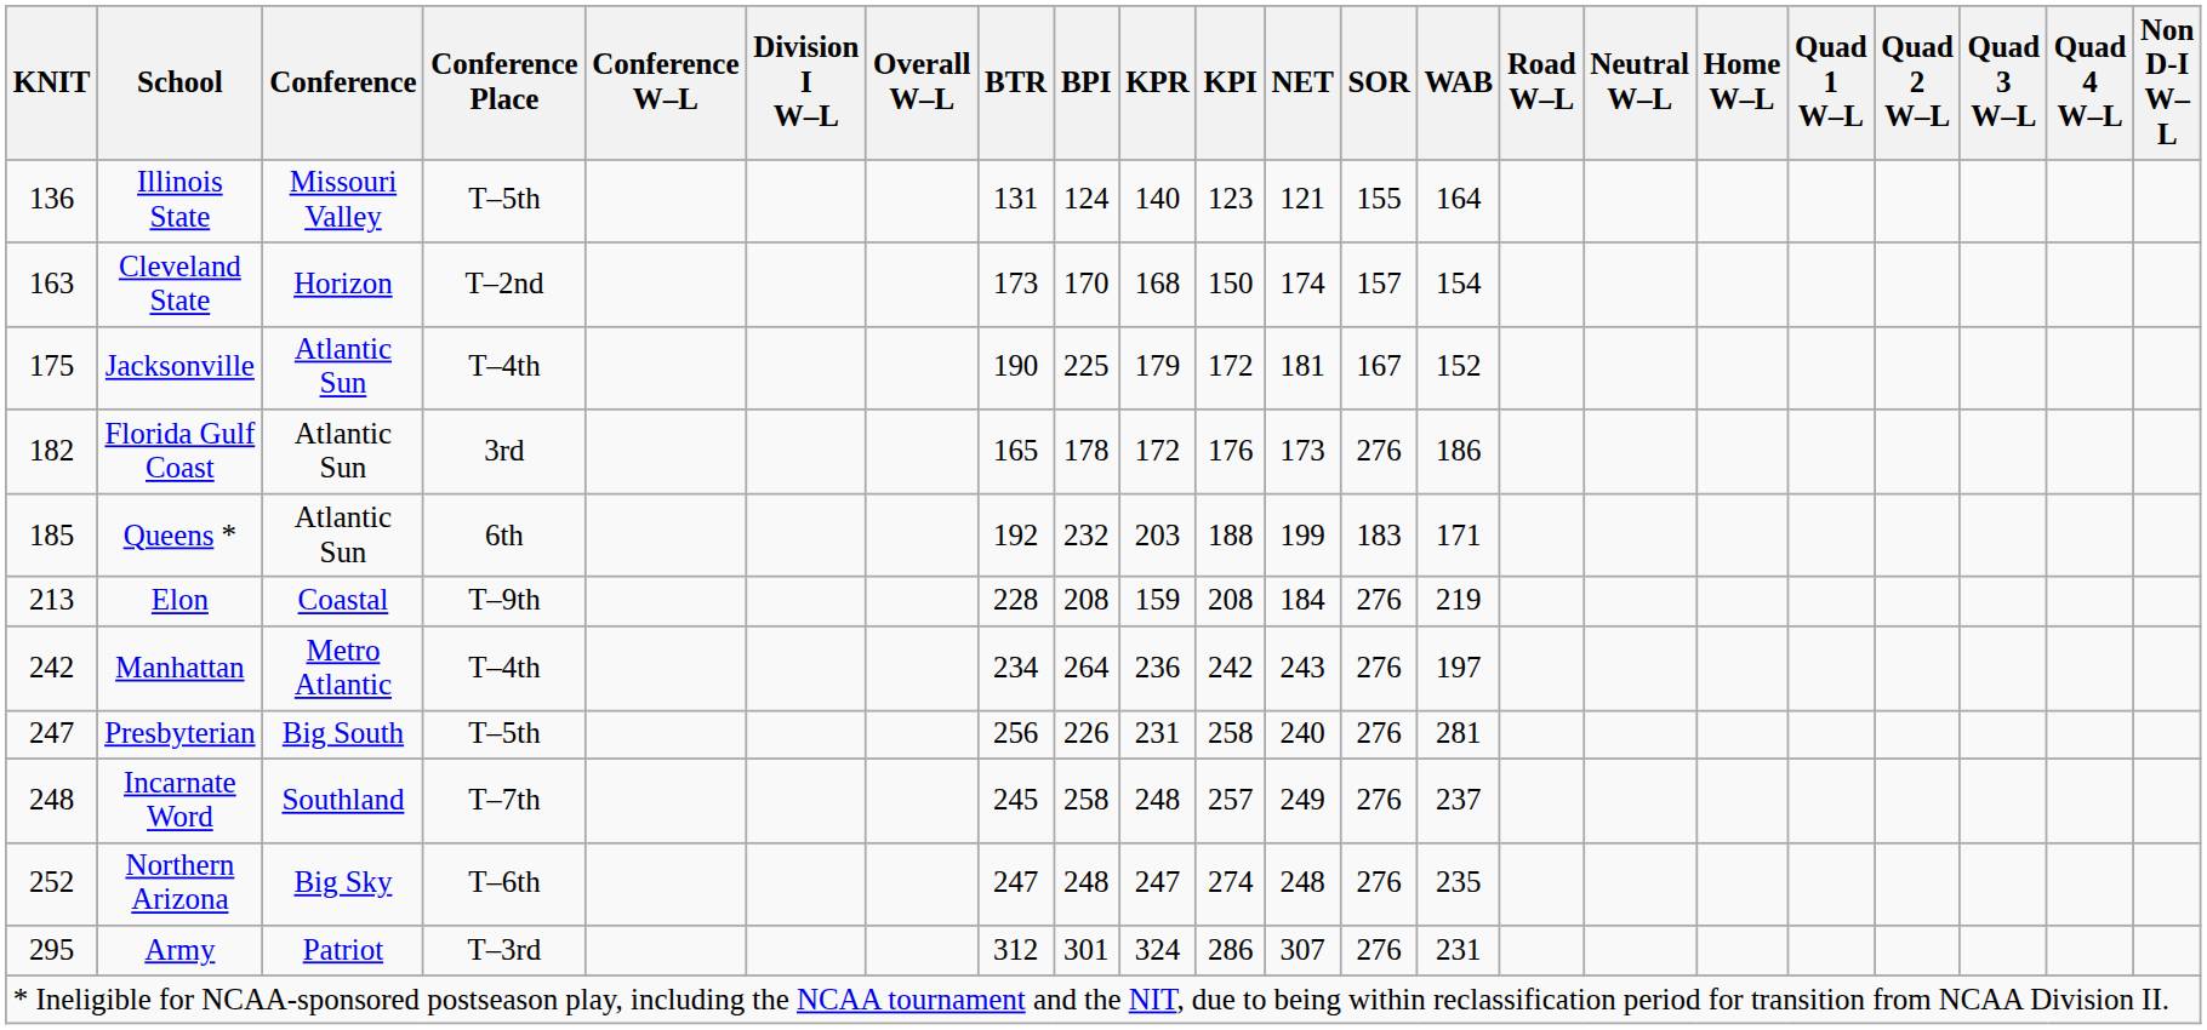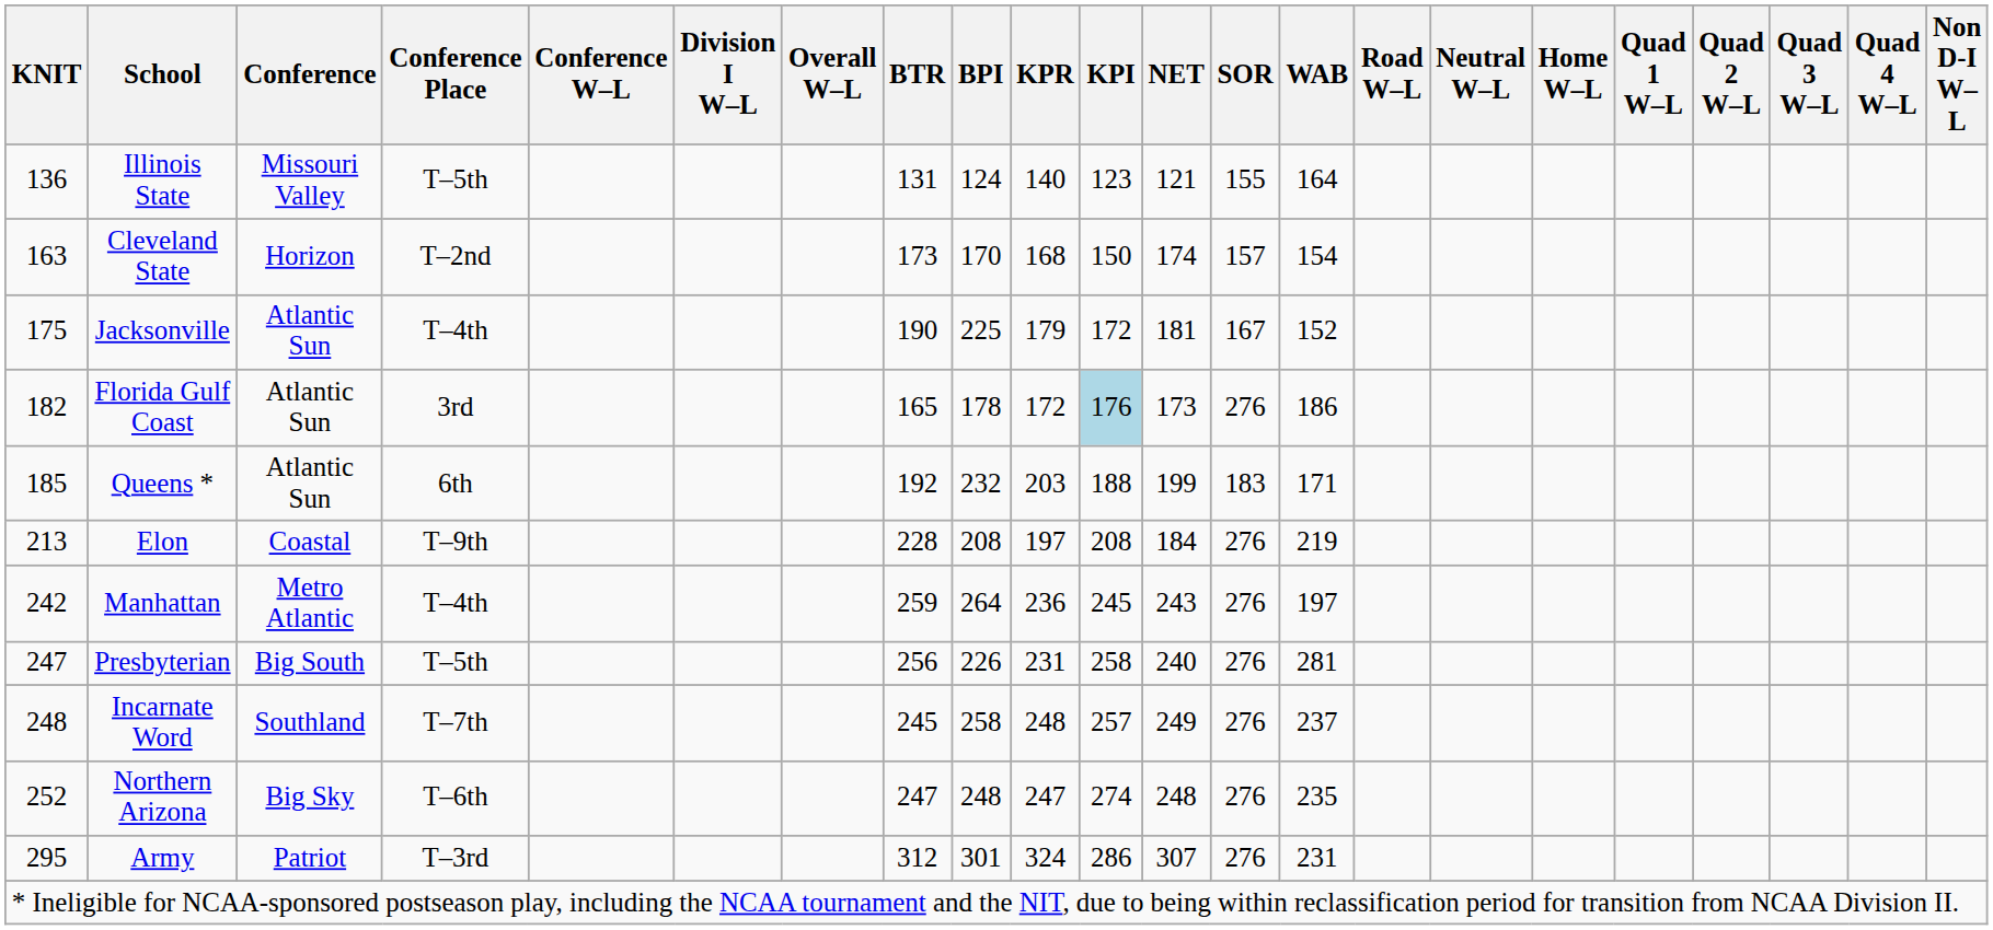 <table class="wikitable sortable" style="font-size:87%; text-align: center; width:450pt;">
 <tr>
 <th data-sort-type="number">KNIT</th>
 <th>School</th>
 <th>Conference</th>
 <th>Conference<br>Place</th>
 <th>Conference<br>W–L</th>
 <th>Division<br>I<br>W–L</th>
 <th>Overall<br>W–L</th>
 <th data-sort-type="number">BTR</th>
 <th data-sort-type="number">BPI</th>
 <th data-sort-type="number">KPR</th>
 <th data-sort-type="number">KPI</th>
 <th data-sort-type="number">NET</th>
 <th data-sort-type="number">SOR</th>
 <th data-sort-type="number">WAB</th>
 <th>Road<br>W–L</th>
 <th>Neutral<br>W–L</th>
 <th>Home<br>W–L</th>
 <th>Quad<br>1<br>W–L</th>
 <th>Quad<br>2<br>W–L</th>
 <th>Quad<br>3<br>W–L</th>
 <th>Quad<br>4<br>W–L</th>
 <th>Non<br>D-I<br>W–L</th>
 </tr>
 <tr>
 <td>136</td>
 <td><a href='#'>Illinois State</a></td>
 <td><a href='#'>Missouri Valley</a></td>
 <td>T–5th</td>
 <td></td>
 <td></td>
 <td></td>
 <td>131</td>
 <td>124</td>
 <td>140</td>
 <td>123</td>
 <td>121</td>
 <td>155</td>
 <td>164</td>
 <td></td>
 <td></td>
 <td></td>
 <td></td>
 <td></td>
 <td></td>
 <td></td>
 <td></td>
 </tr>
 <tr>
 <td>163</td>
 <td><a href='#'>Cleveland State</a></td>
 <td><a href='#'>Horizon</a></td>
 <td>T–2nd</td>
 <td></td>
 <td></td>
 <td></td>
 <td>173</td>
 <td>170</td>
 <td>168</td>
 <td>150</td>
 <td>174</td>
 <td>157</td>
 <td>154</td>
 <td></td>
 <td></td>
 <td></td>
 <td></td>
 <td></td>
 <td></td>
 <td></td>
 <td></td>
 </tr>
 <tr>
 <td>175</td>
 <td><a href='#'>Jacksonville</a></td>
 <td><a href='#'>Atlantic Sun</a></td>
 <td>T–4th</td>
 <td></td>
 <td></td>
 <td></td>
 <td>190</td>
 <td>225</td>
 <td>179</td>
 <td>172</td>
 <td>181</td>
 <td>167</td>
 <td>152</td>
 <td></td>
 <td></td>
 <td></td>
 <td></td>
 <td></td>
 <td></td>
 <td></td>
 <td></td>
 </tr>
 <tr>
 <td>182</td>
 <td><a href='#'>Florida Gulf Coast</a></td>
 <td>Atlantic Sun</td>
 <td>3rd</td>
 <td></td>
 <td></td>
 <td></td>
 <td>165</td>
 <td>178</td>
 <td>172</td>
-<td>176</td>
+<td style="background: lightblue;">176</td>
 <td>173</td>
 <td>276</td>
 <td>186</td>
 <td></td>
 <td></td>
 <td></td>
 <td></td>
 <td></td>
 <td></td>
 <td></td>
 <td></td>
 </tr>
 <tr>
 <td>185</td>
 <td><a href='#'>Queens</a> *</td>
 <td>Atlantic Sun</td>
 <td>6th</td>
 <td></td>
 <td></td>
 <td></td>
 <td>192</td>
 <td>232</td>
 <td>203</td>
 <td>188</td>
 <td>199</td>
 <td>183</td>
 <td>171</td>
 <td></td>
 <td></td>
 <td></td>
 <td></td>
 <td></td>
 <td></td>
 <td></td>
 <td></td>
 </tr>
 <tr>
 <td>213</td>
 <td><a href='#'>Elon</a></td>
 <td><a href='#'>Coastal</a></td>
 <td>T–9th</td>
 <td></td>
 <td></td>
 <td></td>
 <td>228</td>
 <td>208</td>
-<td>159</td>
+<td>197</td>
 <td>208</td>
 <td>184</td>
 <td>276</td>
 <td>219</td>
 <td></td>
 <td></td>
 <td></td>
 <td></td>
 <td></td>
 <td></td>
 <td></td>
 <td></td>
 </tr>
 <tr>
 <td>242</td>
 <td><a href='#'>Manhattan</a></td>
 <td><a href='#'>Metro Atlantic</a></td>
 <td>T–4th</td>
 <td></td>
 <td></td>
 <td></td>
-<td>234</td>
+<td>259</td>
 <td>264</td>
 <td>236</td>
-<td>242</td>
+<td>245</td>
 <td>243</td>
 <td>276</td>
 <td>197</td>
 <td></td>
 <td></td>
 <td></td>
 <td></td>
 <td></td>
 <td></td>
 <td></td>
 <td></td>
 </tr>
 <tr>
 <td>247</td>
 <td><a href='#'>Presbyterian</a></td>
 <td><a href='#'>Big South</a></td>
 <td>T–5th</td>
 <td></td>
 <td></td>
 <td></td>
 <td>256</td>
 <td>226</td>
 <td>231</td>
 <td>258</td>
 <td>240</td>
 <td>276</td>
 <td>281</td>
 <td></td>
 <td></td>
 <td></td>
 <td></td>
 <td></td>
 <td></td>
 <td></td>
 <td></td>
 </tr>
 <tr>
 <td>248</td>
 <td><a href='#'>Incarnate Word</a></td>
 <td><a href='#'>Southland</a></td>
 <td>T–7th</td>
 <td></td>
 <td></td>
 <td></td>
 <td>245</td>
 <td>258</td>
 <td>248</td>
 <td>257</td>
 <td>249</td>
 <td>276</td>
 <td>237</td>
 <td></td>
 <td></td>
 <td></td>
 <td></td>
 <td></td>
 <td></td>
 <td></td>
 <td></td>
 </tr>
 <tr>
 <td>252</td>
 <td><a href='#'>Northern Arizona</a></td>
 <td><a href='#'>Big Sky</a></td>
 <td>T–6th</td>
 <td></td>
 <td></td>
 <td></td>
 <td>247</td>
 <td>248</td>
 <td>247</td>
 <td>274</td>
 <td>248</td>
 <td>276</td>
 <td>235</td>
 <td></td>
 <td></td>
 <td></td>
 <td></td>
 <td></td>
 <td></td>
 <td></td>
 <td></td>
 </tr>
 <tr>
 <td>295</td>
 <td><a href='#'>Army</a></td>
 <td><a href='#'>Patriot</a></td>
 <td>T–3rd</td>
 <td></td>
 <td></td>
 <td></td>
 <td>312</td>
 <td>301</td>
 <td>324</td>
 <td>286</td>
 <td>307</td>
 <td>276</td>
 <td>231</td>
 <td></td>
 <td></td>
 <td></td>
 <td></td>
 <td></td>
 <td></td>
 <td></td>
 <td></td>
 </tr>
 <tr class="sortbottom">
 <td colspan="22" align=left>* Ineligible for NCAA-sponsored postseason play, including the <a href='#'>NCAA tournament</a> and the <a href='#'>NIT</a>, due to being within reclassification period for transition from NCAA Division II.</td>
 </tr>
 </table>
